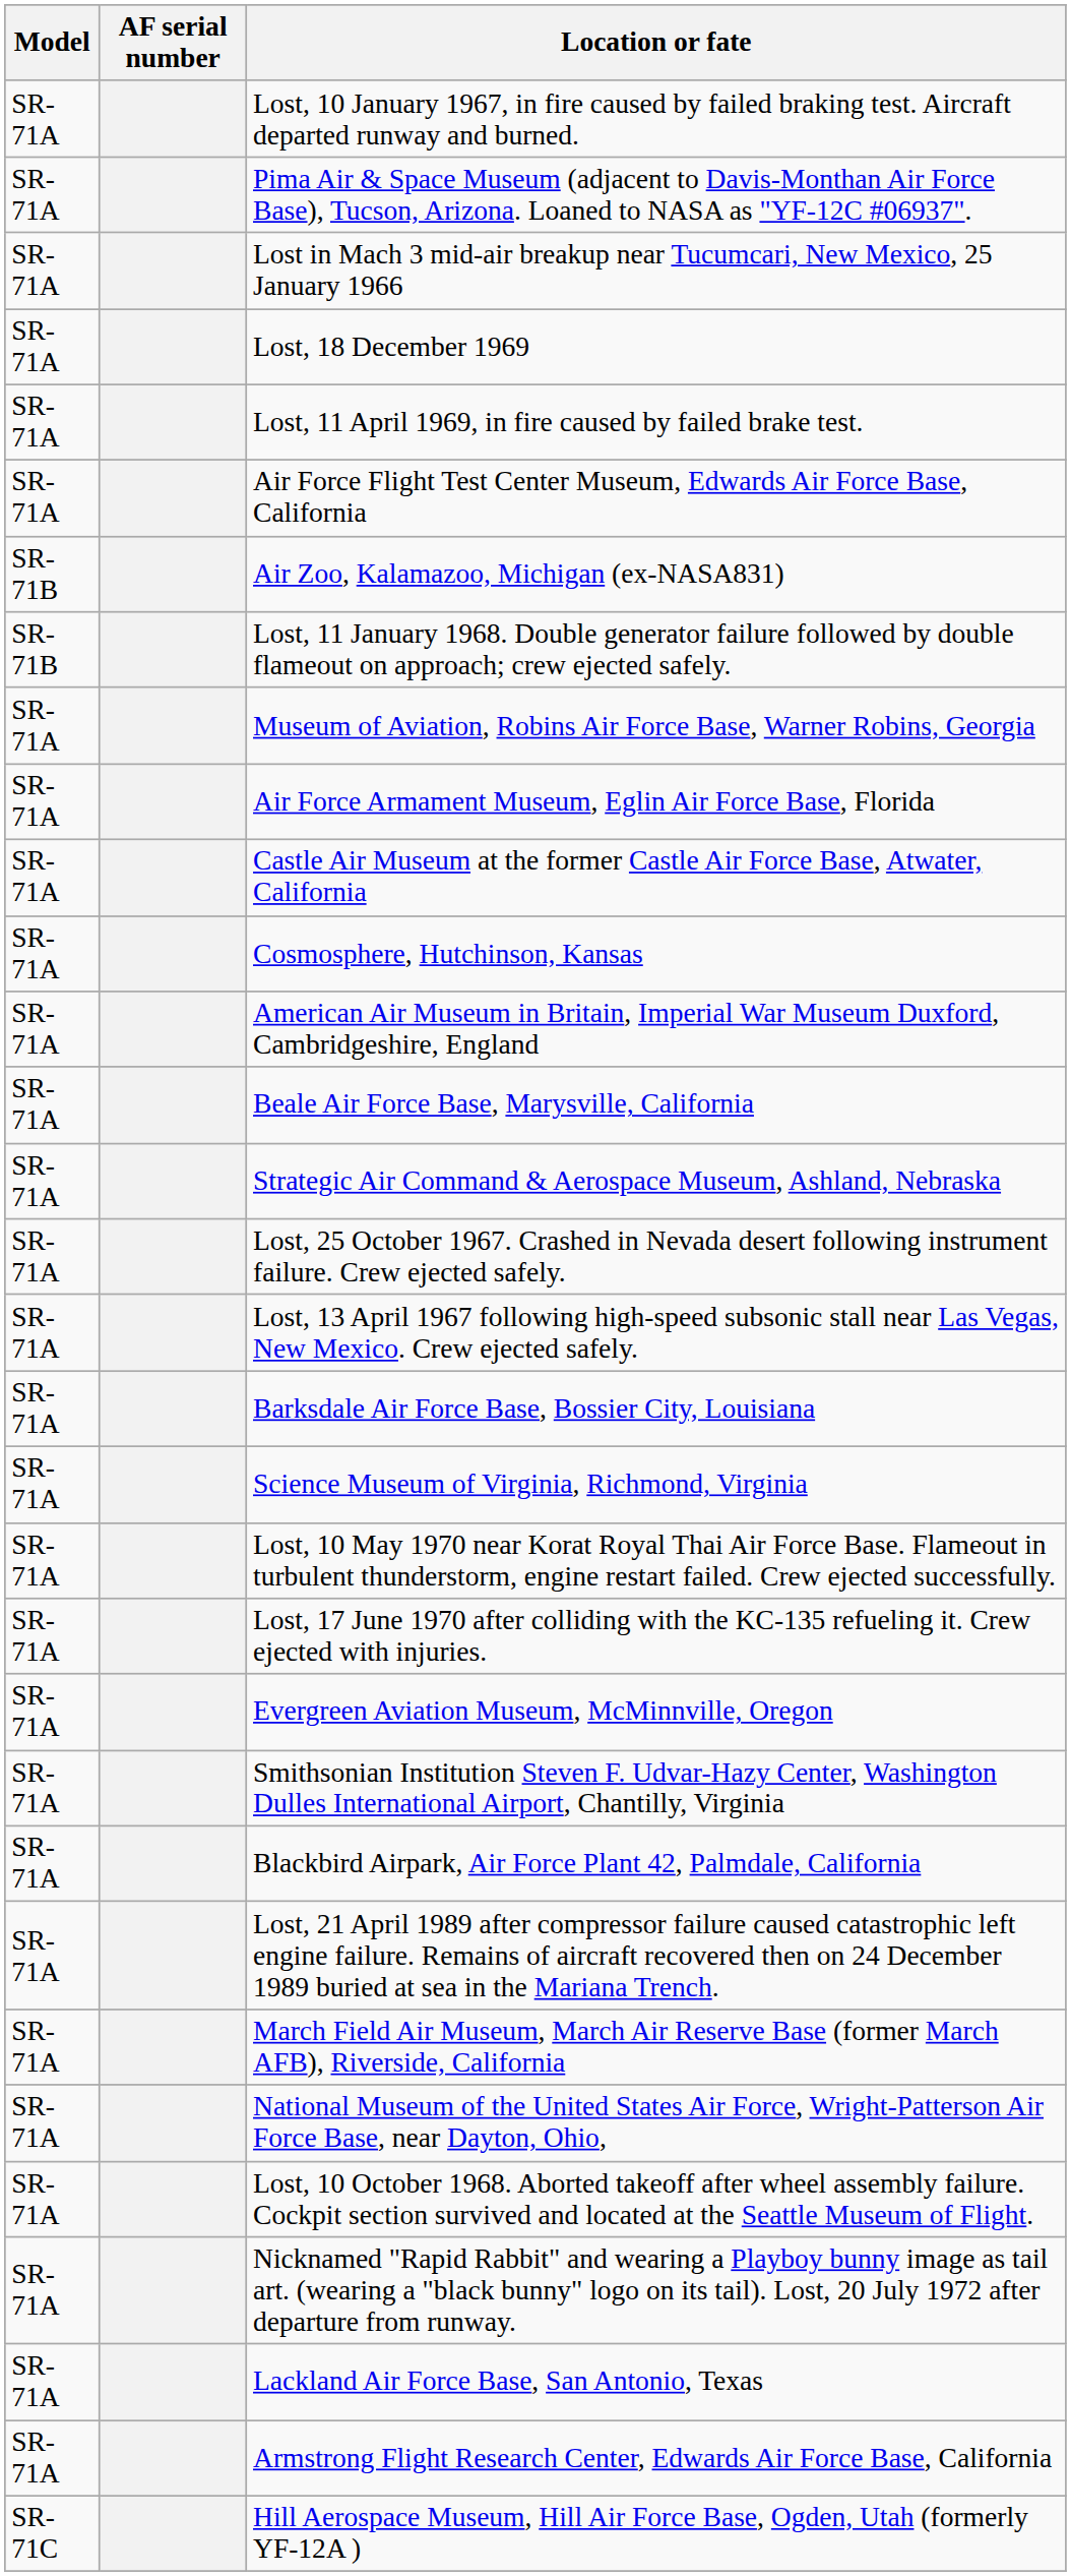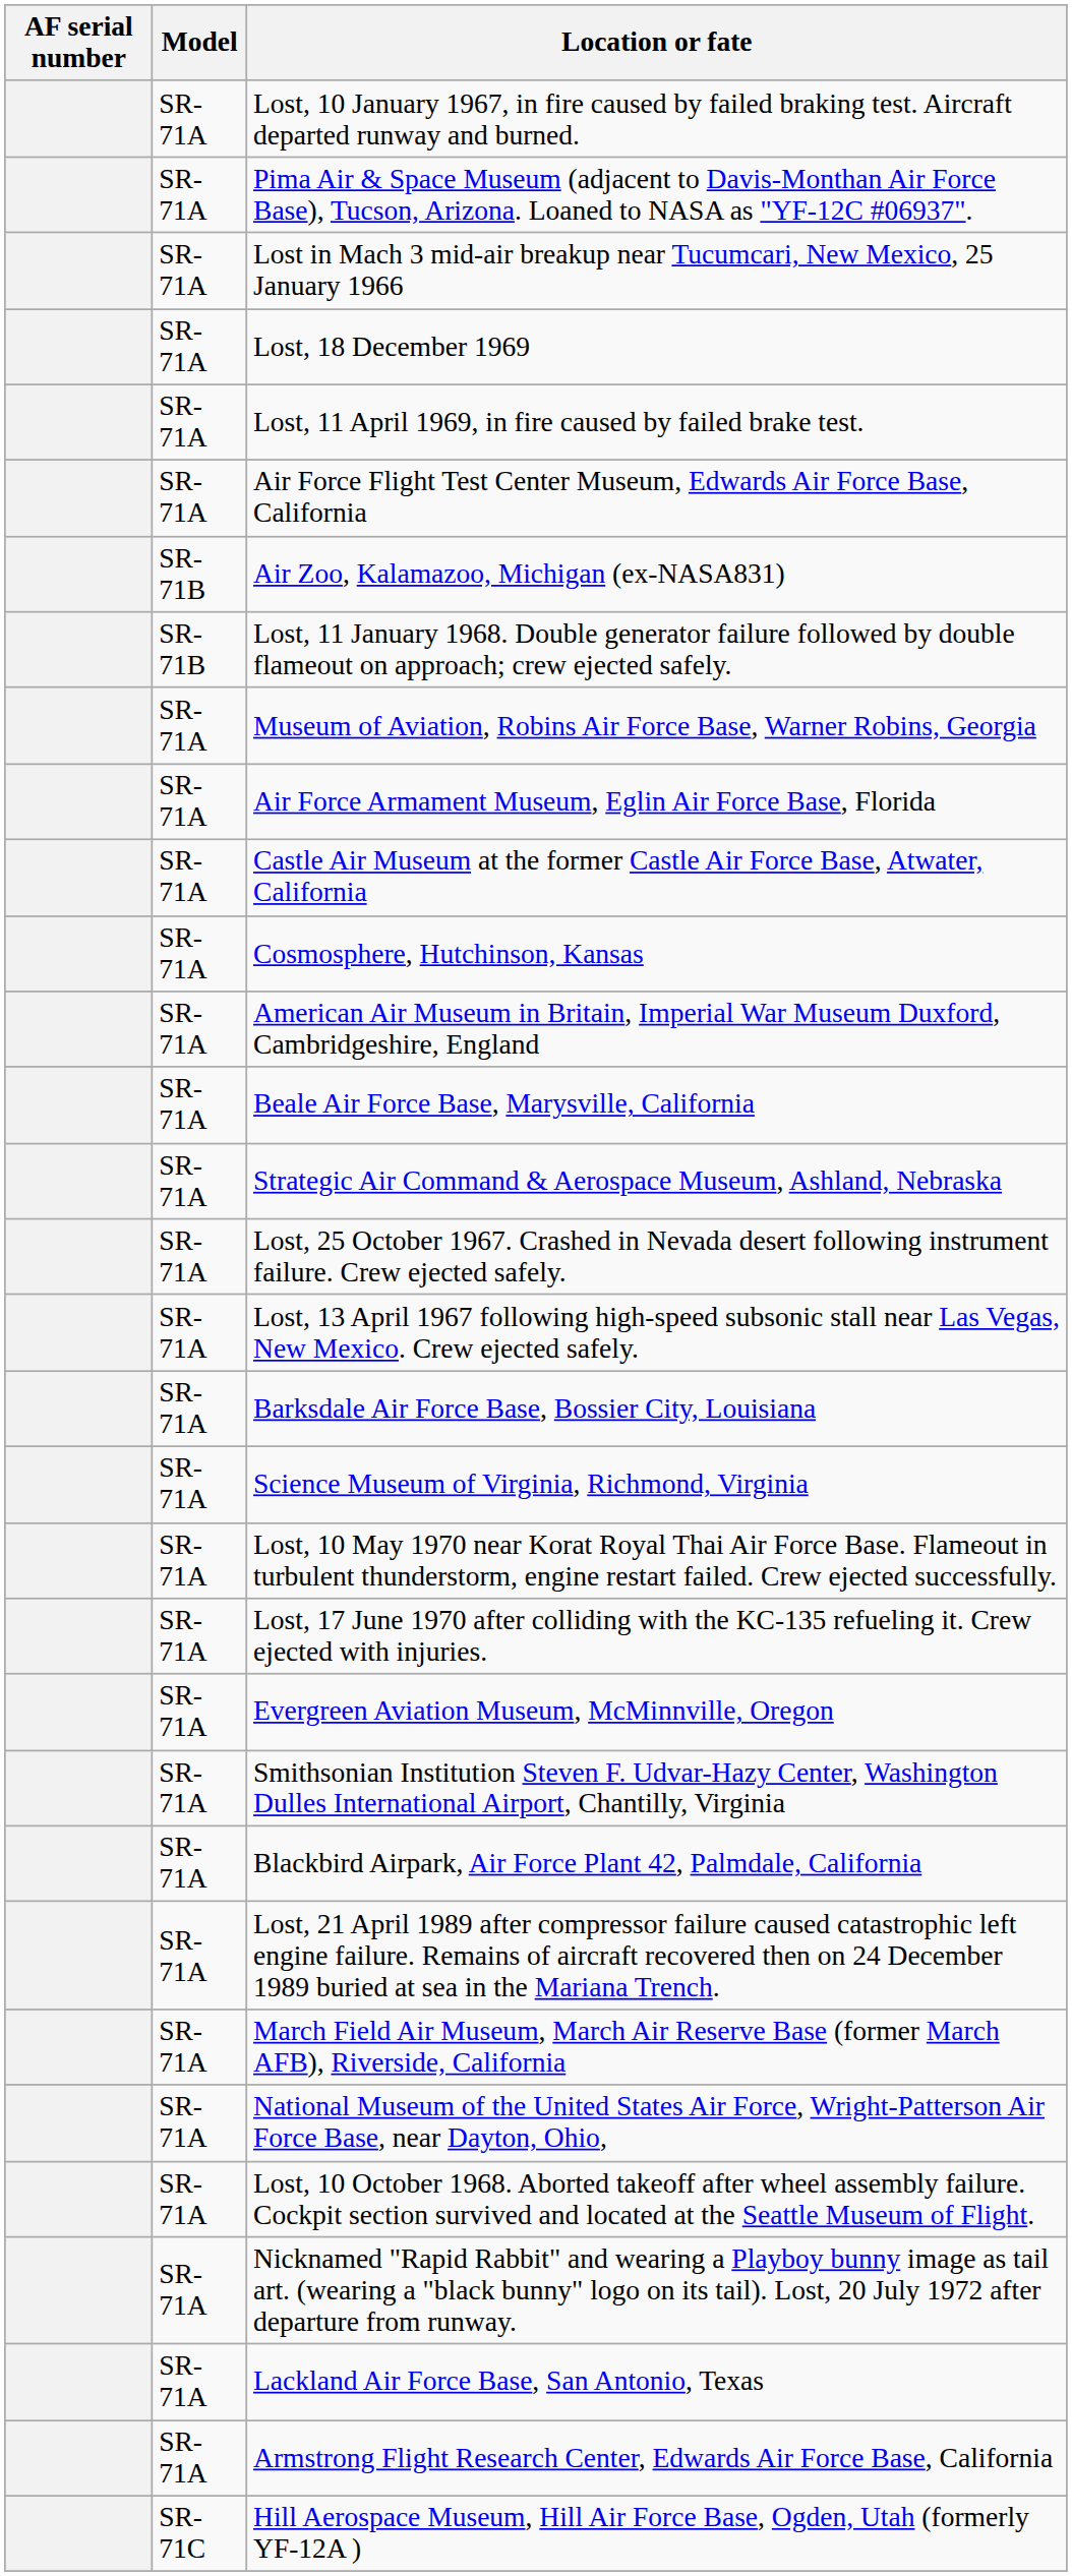 <table class="wikitable sortable" style="text-align:left">
 <tr>
+<th scope="col">AF serial number</th>
 <th scope="col">Model</th>
-<th scope="col">AF serial number</th>
 <th scope="col" class="unsortable">Location or fate</th>
 </tr>
 <tr>
+<th scope="row"></th>
 <td>SR-71A</td>
-<th scope="row"></th>
 <td>Lost, 10 January 1967, in fire caused by failed braking test. Aircraft departed runway and burned.</td>
 </tr>
 <tr>
+<th scope="row"></th>
 <td>SR-71A</td>
-<th scope="row"></th>
 <td><a href='#'>Pima Air & Space Museum</a> (adjacent to <a href='#'>Davis-Monthan Air Force Base</a>), <a href='#'>Tucson, Arizona</a>. Loaned to NASA as <a href='#'>"YF-12C #06937"</a>.</td>
 </tr>
 <tr>
+<th scope="row"></th>
 <td>SR-71A</td>
-<th scope="row"></th>
 <td>Lost in Mach 3 mid-air breakup near <a href='#'>Tucumcari, New Mexico</a>, 25 January 1966</td>
 </tr>
 <tr>
+<th scope="row"></th>
 <td>SR-71A</td>
-<th scope="row"></th>
 <td>Lost, 18 December 1969</td>
 </tr>
 <tr>
+<th scope="row"></th>
 <td>SR-71A</td>
-<th scope="row"></th>
 <td>Lost, 11 April 1969, in fire caused by failed brake test.</td>
 </tr>
 <tr>
+<th scope="row"></th>
 <td>SR-71A</td>
-<th scope="row"></th>
 <td>Air Force Flight Test Center Museum, <a href='#'>Edwards Air Force Base</a>, California</td>
 </tr>
 <tr>
+<th scope="row"></th>
 <td>SR-71B</td>
-<th scope="row"></th>
 <td><a href='#'>Air Zoo</a>, <a href='#'>Kalamazoo, Michigan</a> (ex-NASA831)</td>
 </tr>
 <tr>
+<th scope="row"></th>
 <td>SR-71B</td>
-<th scope="row"></th>
 <td>Lost, 11 January 1968. Double generator failure followed by double flameout on approach; crew ejected safely.</td>
 </tr>
 <tr>
+<th scope="row"></th>
 <td>SR-71A</td>
-<th scope="row"></th>
 <td><a href='#'>Museum of Aviation</a>, <a href='#'>Robins Air Force Base</a>, <a href='#'>Warner Robins, Georgia</a></td>
 </tr>
 <tr>
+<th scope="row"></th>
 <td>SR-71A</td>
-<th scope="row"></th>
 <td><a href='#'>Air Force Armament Museum</a>, <a href='#'>Eglin Air Force Base</a>, Florida</td>
 </tr>
 <tr>
+<th scope="row"></th>
 <td>SR-71A</td>
-<th scope="row"></th>
 <td><a href='#'>Castle Air Museum</a> at the former <a href='#'>Castle Air Force Base</a>, <a href='#'>Atwater, California</a></td>
 </tr>
 <tr>
+<th scope="row"></th>
 <td>SR-71A</td>
-<th scope="row"></th>
 <td><a href='#'>Cosmosphere</a>, <a href='#'>Hutchinson, Kansas</a></td>
 </tr>
 <tr>
+<th scope="row"></th>
 <td>SR-71A</td>
-<th scope="row"></th>
 <td><a href='#'>American Air Museum in Britain</a>, <a href='#'>Imperial War Museum Duxford</a>, Cambridgeshire, England</td>
 </tr>
 <tr>
+<th scope="row"></th>
 <td>SR-71A</td>
-<th scope="row"></th>
 <td><a href='#'>Beale Air Force Base</a>, <a href='#'>Marysville, California</a></td>
 </tr>
 <tr>
+<th scope="row"></th>
 <td>SR-71A</td>
-<th scope="row"></th>
 <td><a href='#'>Strategic Air Command & Aerospace Museum</a>, <a href='#'>Ashland, Nebraska</a></td>
 </tr>
 <tr>
+<th scope="row"></th>
 <td>SR-71A</td>
-<th scope="row"></th>
 <td>Lost, 25 October 1967. Crashed in Nevada desert following instrument failure. Crew ejected safely.</td>
 </tr>
 <tr>
+<th scope="row"></th>
 <td>SR-71A</td>
-<th scope="row"></th>
 <td>Lost, 13 April 1967 following high-speed subsonic stall near <a href='#'>Las Vegas, New Mexico</a>. Crew ejected safely.</td>
 </tr>
 <tr>
+<th scope="row"></th>
 <td>SR-71A</td>
-<th scope="row"></th>
 <td><a href='#'>Barksdale Air Force Base</a>, <a href='#'>Bossier City, Louisiana</a></td>
 </tr>
 <tr>
+<th scope="row"></th>
 <td>SR-71A</td>
-<th scope="row"></th>
 <td><a href='#'>Science Museum of Virginia</a>, <a href='#'>Richmond, Virginia</a></td>
 </tr>
 <tr>
+<th scope="row"></th>
 <td>SR-71A</td>
-<th scope="row"></th>
 <td>Lost, 10 May 1970 near Korat Royal Thai Air Force Base. Flameout in turbulent thunderstorm, engine restart failed. Crew ejected successfully.</td>
 </tr>
 <tr>
+<th scope="row"></th>
 <td>SR-71A</td>
-<th scope="row"></th>
 <td>Lost, 17 June 1970 after colliding with the KC-135 refueling it. Crew ejected with injuries.</td>
 </tr>
 <tr>
+<th scope="row"></th>
 <td>SR-71A</td>
-<th scope="row"></th>
 <td><a href='#'>Evergreen Aviation Museum</a>, <a href='#'>McMinnville, Oregon</a></td>
 </tr>
 <tr>
+<th scope="row"></th>
 <td>SR-71A</td>
-<th scope="row"></th>
 <td>Smithsonian Institution <a href='#'>Steven F. Udvar-Hazy Center</a>, <a href='#'>Washington Dulles International Airport</a>, Chantilly, Virginia</td>
 </tr>
 <tr>
+<th scope="row"></th>
 <td>SR-71A</td>
-<th scope="row"></th>
 <td>Blackbird Airpark, <a href='#'>Air Force Plant 42</a>, <a href='#'>Palmdale, California</a></td>
 </tr>
 <tr>
+<th scope="row"></th>
 <td>SR-71A</td>
-<th scope="row"></th>
 <td>Lost, 21 April 1989 after compressor failure caused catastrophic left engine failure. Remains of aircraft recovered then on 24 December 1989 buried at sea in the <a href='#'>Mariana Trench</a>.</td>
 </tr>
 <tr>
+<th scope="row"></th>
 <td>SR-71A</td>
-<th scope="row"></th>
 <td><a href='#'>March Field Air Museum</a>, <a href='#'>March Air Reserve Base</a> (former <a href='#'>March AFB</a>), <a href='#'>Riverside, California</a></td>
 </tr>
 <tr>
+<th scope="row"></th>
 <td>SR-71A</td>
-<th scope="row"></th>
 <td><a href='#'>National Museum of the United States Air Force</a>, <a href='#'>Wright-Patterson Air Force Base</a>, near <a href='#'>Dayton, Ohio</a>,</td>
 </tr>
 <tr>
+<th scope="row"></th>
 <td>SR-71A</td>
-<th scope="row"></th>
 <td>Lost, 10 October 1968. Aborted takeoff after wheel assembly failure. Cockpit section survived and located at the <a href='#'>Seattle Museum of Flight</a>.</td>
 </tr>
 <tr>
+<th scope="row"></th>
 <td>SR-71A</td>
-<th scope="row"></th>
 <td>Nicknamed "Rapid Rabbit" and wearing a <a href='#'>Playboy bunny</a> image as tail art. (wearing a "black bunny" logo on its tail). Lost, 20 July 1972 after departure from runway.</td>
 </tr>
 <tr>
+<th scope="row"></th>
 <td>SR-71A</td>
-<th scope="row"></th>
 <td><a href='#'>Lackland Air Force Base</a>, <a href='#'>San Antonio</a>, Texas</td>
 </tr>
 <tr>
+<th scope="row"></th>
 <td>SR-71A</td>
-<th scope="row"></th>
 <td><a href='#'>Armstrong Flight Research Center</a>, <a href='#'>Edwards Air Force Base</a>, California</td>
 </tr>
 <tr>
+<th scope="row"></th>
 <td>SR-71C</td>
-<th scope="row"></th>
 <td><a href='#'>Hill Aerospace Museum</a>, <a href='#'>Hill Air Force Base</a>, <a href='#'>Ogden, Utah</a> (formerly YF-12A )</td>
 </tr>
 </table>
